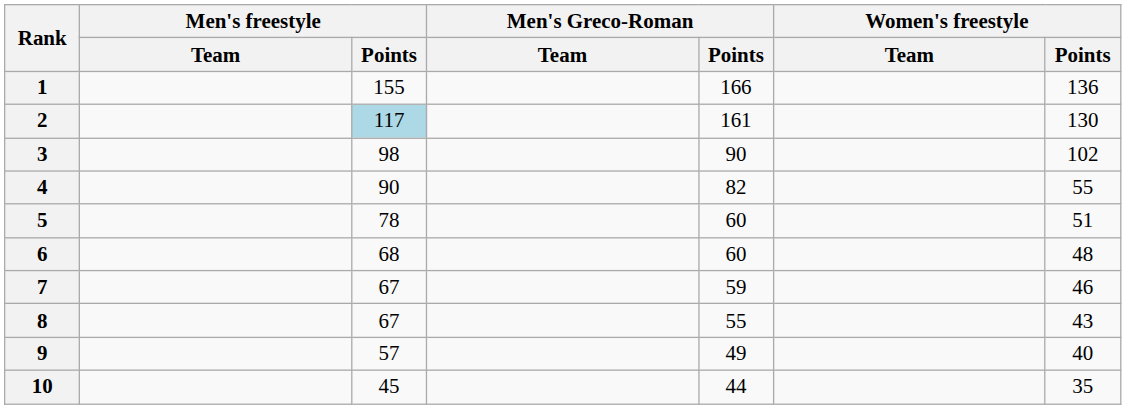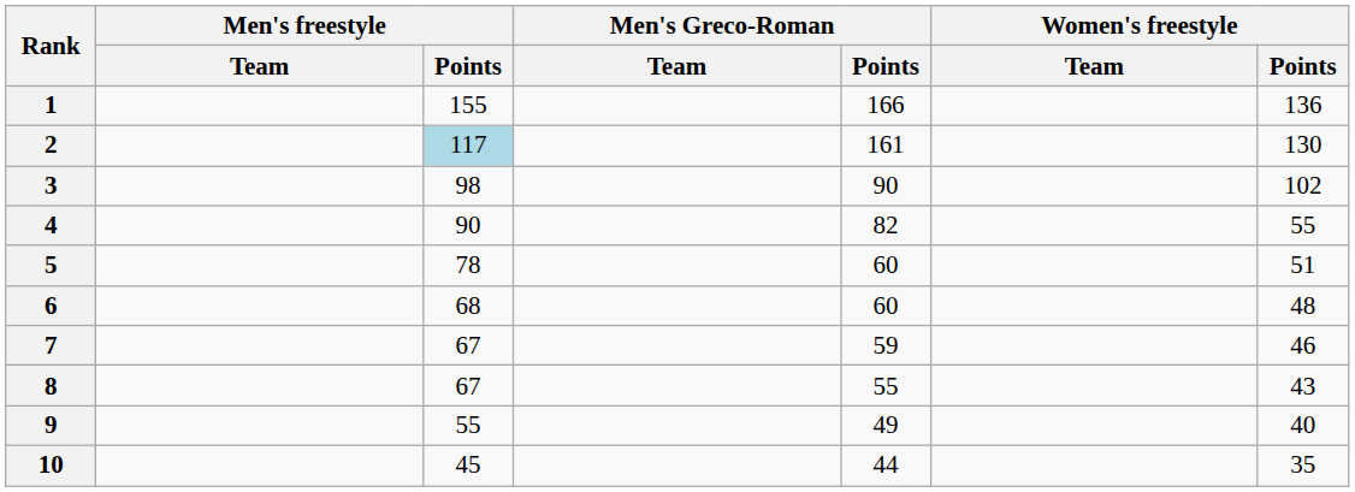 <table class="wikitable" style="text-align:center;">
 <tr>
 <th rowspan="2" width="50">Rank</th>
 <th colspan="2">Men's freestyle</th>
 <th colspan="2">Men's Greco-Roman</th>
 <th colspan="2">Women's freestyle</th>
 </tr>
 <tr>
 <th width="200">Team</th>
 <th width="50">Points</th>
 <th width="200">Team</th>
 <th width="50">Points</th>
 <th width="200">Team</th>
 <th width="50">Points</th>
 </tr>
 <tr>
 <th>1</th>
 <td align="left"></td>
 <td>155</td>
 <td align="left"></td>
 <td>166</td>
 <td align="left"></td>
 <td>136</td>
 </tr>
 <tr>
 <th>2</th>
 <td align="left"></td>
 <td style="background: lightblue;">117</td>
 <td align="left"></td>
 <td>161</td>
 <td align="left"></td>
 <td>130</td>
 </tr>
 <tr>
 <th>3</th>
 <td align="left"></td>
 <td>98</td>
 <td align="left"></td>
 <td>90</td>
 <td align="left"></td>
 <td>102</td>
 </tr>
 <tr>
 <th>4</th>
 <td align="left"></td>
 <td>90</td>
 <td align="left"></td>
 <td>82</td>
 <td align="left"></td>
 <td>55</td>
 </tr>
 <tr>
 <th>5</th>
 <td align="left"></td>
 <td>78</td>
 <td align="left"></td>
 <td>60</td>
 <td align="left"></td>
 <td>51</td>
 </tr>
 <tr>
 <th>6</th>
 <td align="left"></td>
 <td>68</td>
 <td align="left"></td>
 <td>60</td>
 <td align="left"></td>
 <td>48</td>
 </tr>
 <tr>
 <th>7</th>
 <td align="left"></td>
 <td>67</td>
 <td align="left"></td>
 <td>59</td>
 <td align="left"></td>
 <td>46</td>
 </tr>
 <tr>
 <th>8</th>
 <td align="left"></td>
 <td>67</td>
 <td align="left"></td>
 <td>55</td>
 <td align="left"></td>
 <td>43</td>
 </tr>
 <tr>
 <th>9</th>
 <td align="left"></td>
-<td>57</td>
+<td>55</td>
 <td align="left"></td>
 <td>49</td>
 <td align="left"></td>
 <td>40</td>
 </tr>
 <tr>
 <th>10</th>
 <td align="left"></td>
 <td>45</td>
 <td align="left"></td>
 <td>44</td>
 <td align="left"></td>
 <td>35</td>
 </tr>
 </table>
